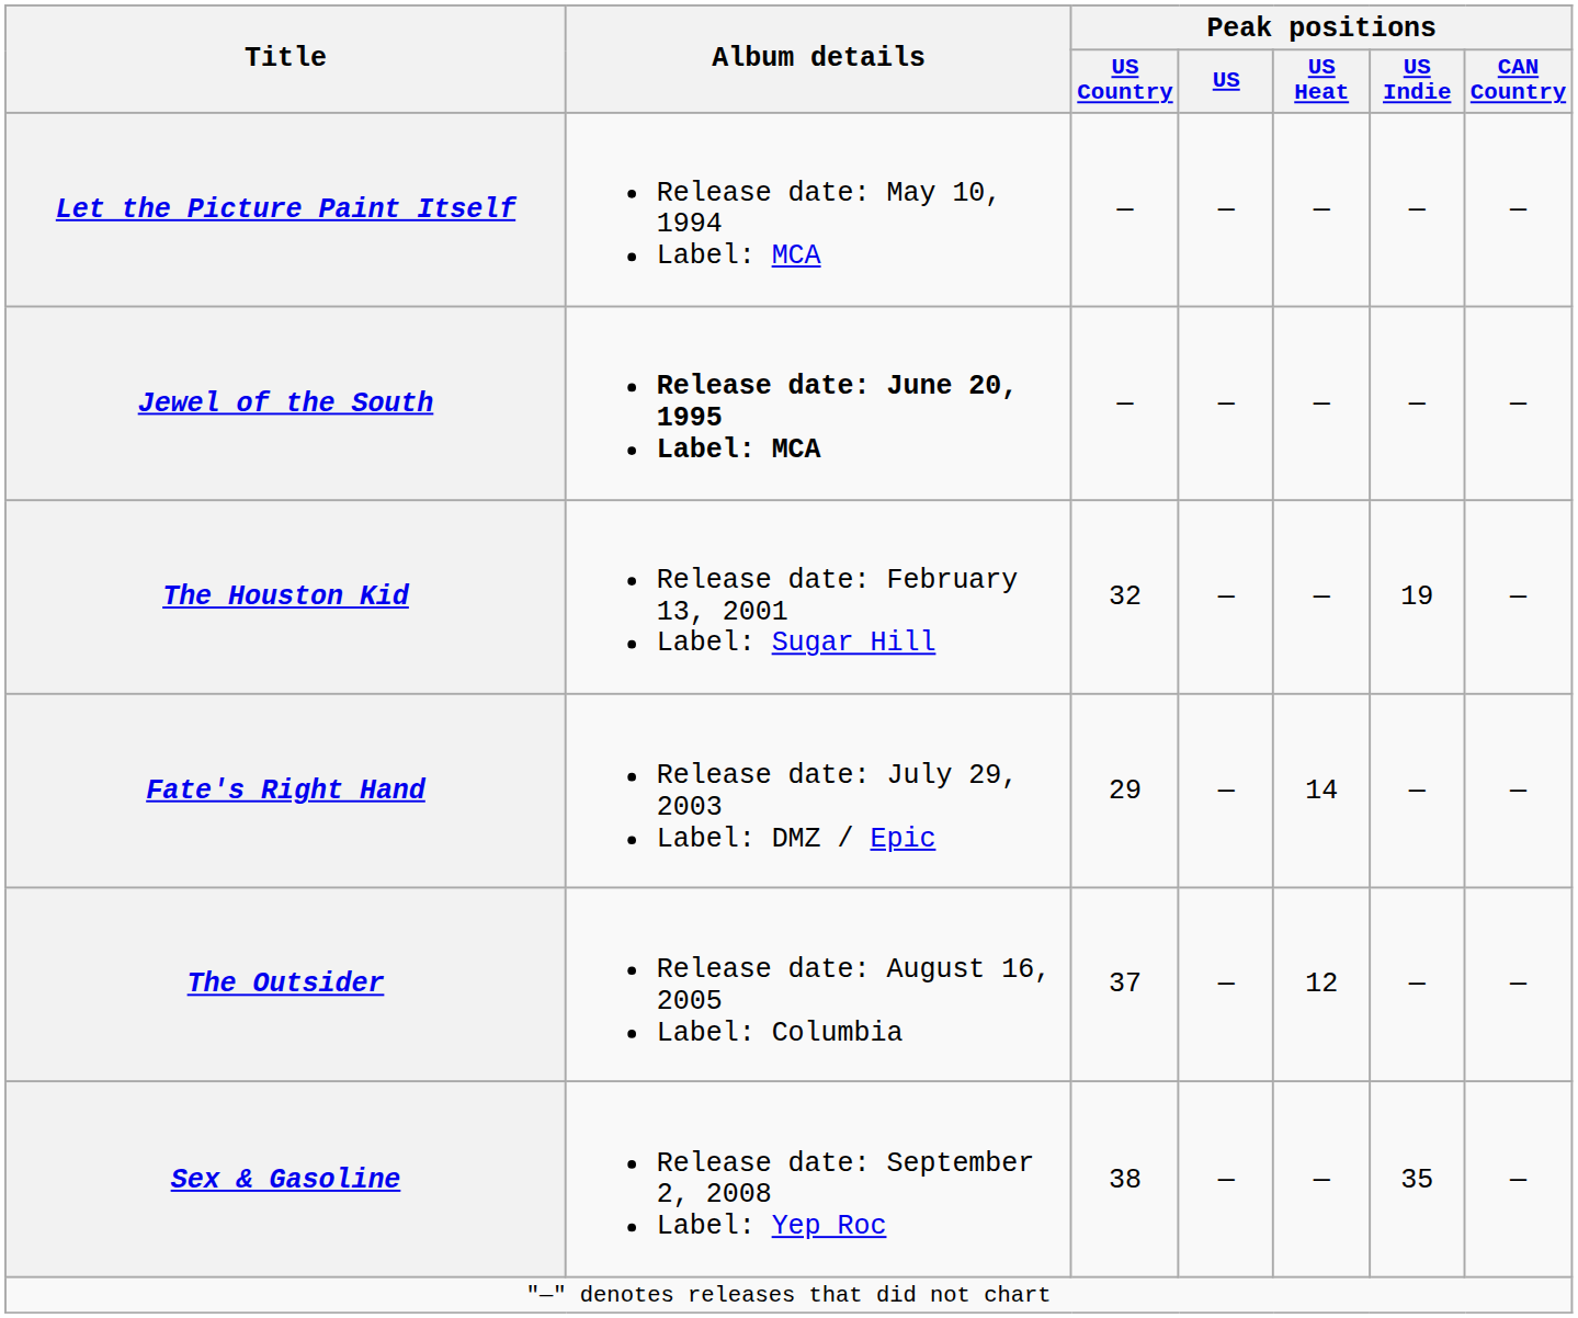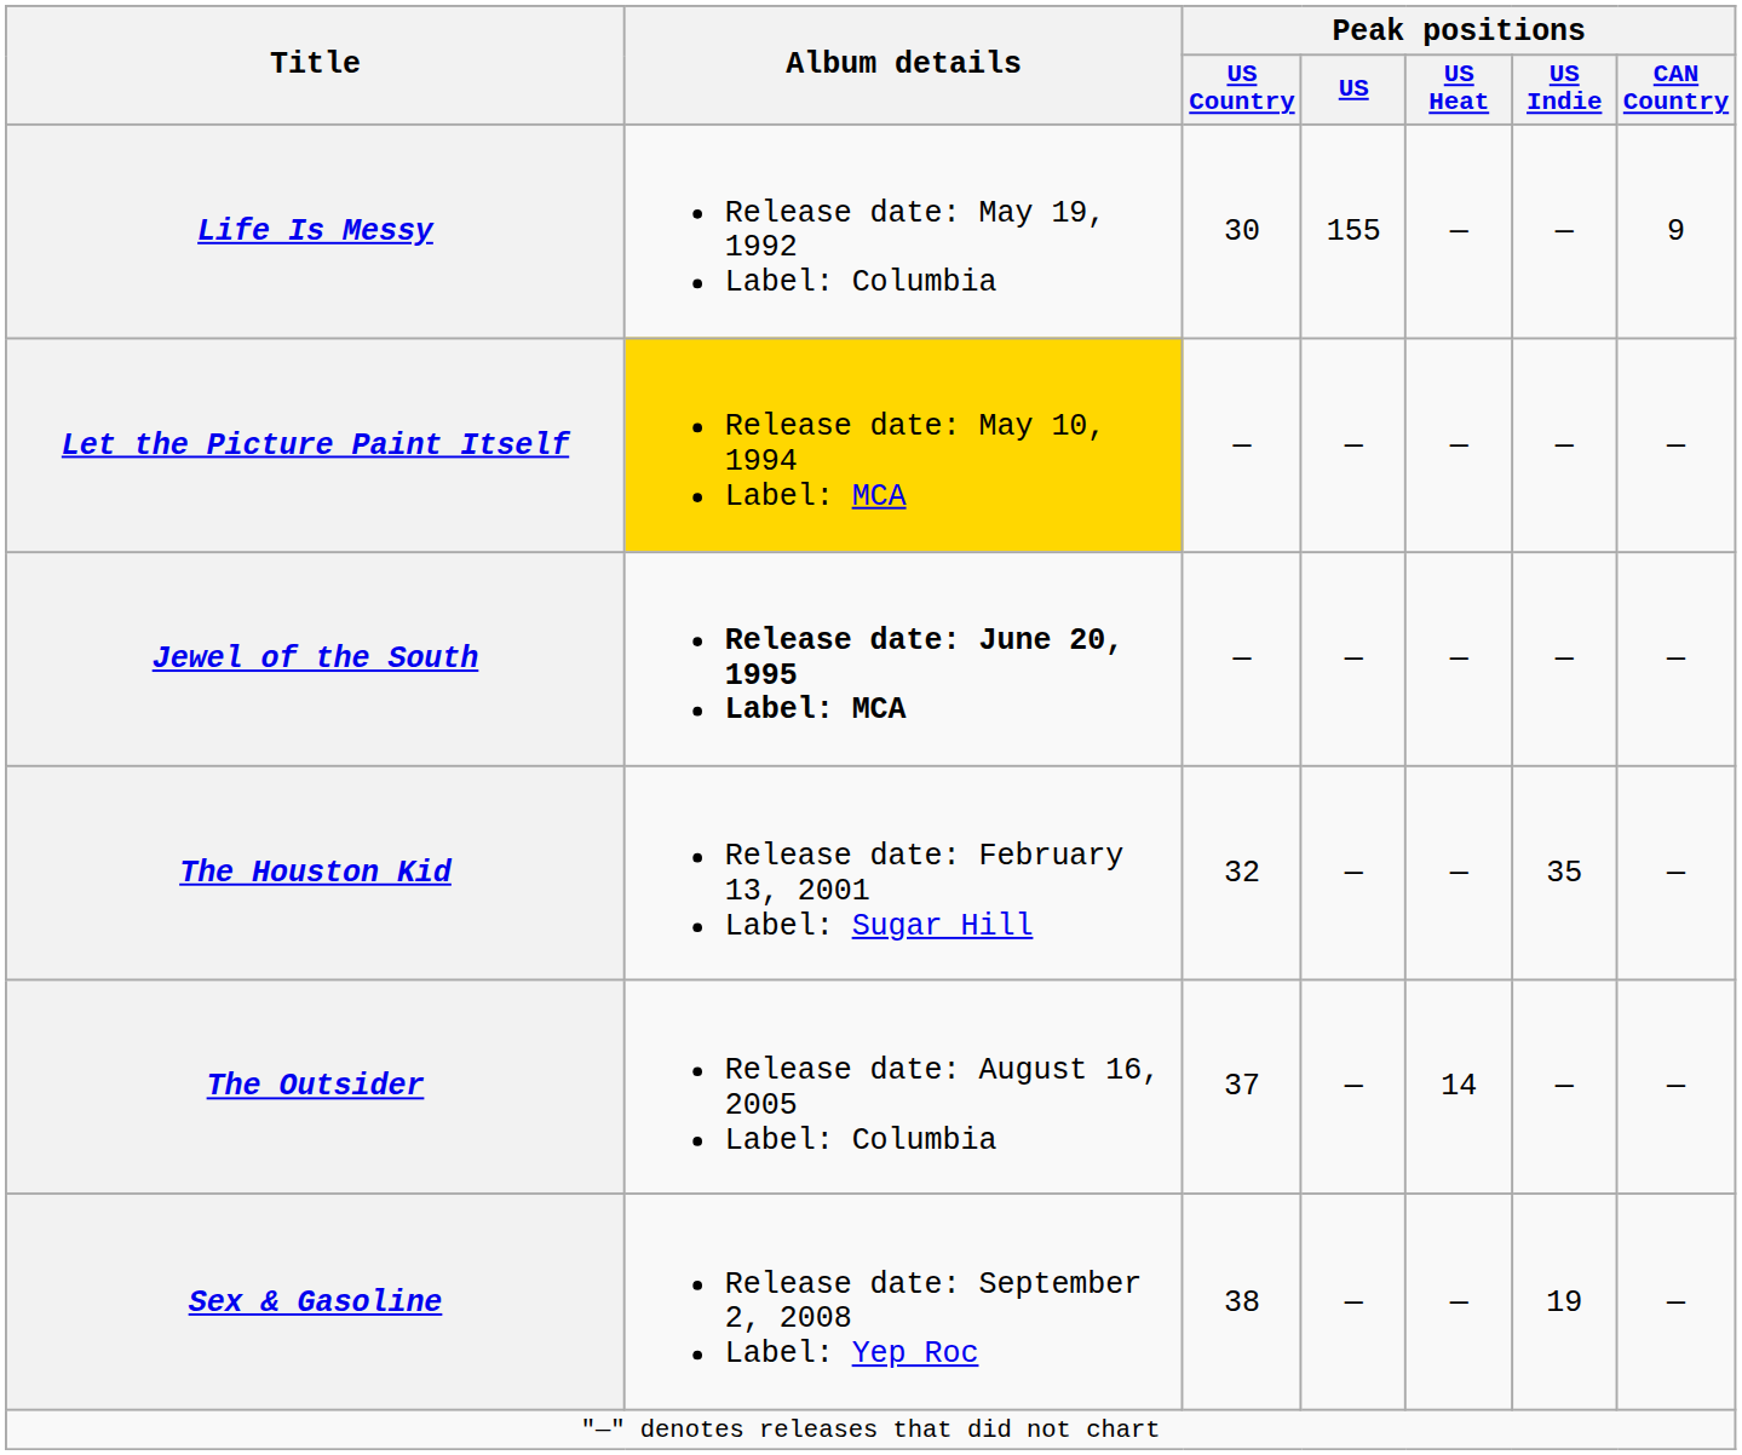 <table class="wikitable plainrowheaders" style="text-align:center;">
 <tr>
 <th rowspan="2" style="width:20em;">Title</th>
 <th rowspan="2" style="width:18em;">Album details</th>
 <th colspan="5">Peak positions</th>
 </tr>
 <tr style="font-size:smaller;">
 <th width="40"><a href='#'>US Country</a><br></th>
 <th width="40"><a href='#'>US</a><br></th>
 <th width="40"><a href='#'>US Heat</a><br></th>
 <th width="40"><a href='#'>US Indie</a><br></th>
 <th width="40"><a href='#'>CAN Country</a><br></th>
 </tr>
 <tr>
+<th scope="row"><em><a href='#'>Life Is Messy</a></em></th>
+<td align="left"><br><ul><li>Release date: May 19, 1992</li><li>Label: Columbia</li></ul></td>
+<td>30</td>
+<td>155</td>
+<td>—</td>
+<td>—</td>
+<td>9</td>
+</tr>
+<tr>
 <th scope="row"><em><a href='#'>Let the Picture Paint Itself</a></em></th>
-<td align="left"><br><ul><li>Release date: May 10, 1994</li><li>Label: <a href='#'>MCA</a></li></ul></td>
+<td align="left" style="background: gold;"><br><ul><li>Release date: May 10, 1994</li><li>Label: <a href='#'>MCA</a></li></ul></td>
 <td>—</td>
 <td>—</td>
 <td>—</td>
 <td>—</td>
 <td>—</td>
 </tr>
 <tr>
 <th scope="row"><em><a href='#'>Jewel of the South</a></em></th>
 <td align="left"><strong><br><ul><li>Release date: June 20, 1995</li><li>Label: MCA</li></ul></strong></td>
 <td>—</td>
 <td>—</td>
 <td>—</td>
 <td>—</td>
 <td>—</td>
 </tr>
 <tr>
 <th scope="row"><em><a href='#'>The Houston Kid</a></em></th>
 <td align="left"><br><ul><li>Release date: February 13, 2001</li><li>Label: <a href='#'>Sugar Hill</a></li></ul></td>
 <td>32</td>
 <td>—</td>
 <td>—</td>
-<td>19</td>
-<td>—</td>
-</tr>
-<tr>
-<th scope="row"><em><a href='#'>Fate's Right Hand</a></em></th>
-<td align="left"><br><ul><li>Release date: July 29, 2003</li><li>Label: DMZ / <a href='#'>Epic</a></li></ul></td>
-<td>29</td>
-<td>—</td>
-<td>14</td>
-<td>—</td>
+<td>35</td>
 <td>—</td>
 </tr>
 <tr>
 <th scope="row"><em><a href='#'>The Outsider</a></em></th>
 <td align="left"><br><ul><li>Release date: August 16, 2005</li><li>Label: Columbia</li></ul></td>
 <td>37</td>
 <td>—</td>
-<td>12</td>
+<td>14</td>
 <td>—</td>
 <td>—</td>
 </tr>
 <tr>
 <th scope="row"><em><a href='#'>Sex & Gasoline</a></em></th>
 <td align="left"><br><ul><li>Release date: September 2, 2008</li><li>Label: <a href='#'>Yep Roc</a></li></ul></td>
 <td>38</td>
 <td>—</td>
 <td>—</td>
-<td>35</td>
+<td>19</td>
 <td>—</td>
 </tr>
 <tr>
 <td colspan="7" style="font-size:8pt">"—" denotes releases that did not chart</td>
 </tr>
 </table>
